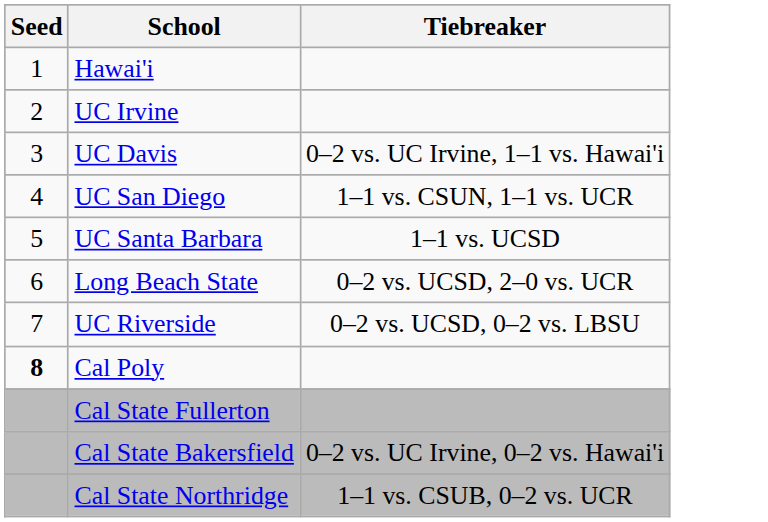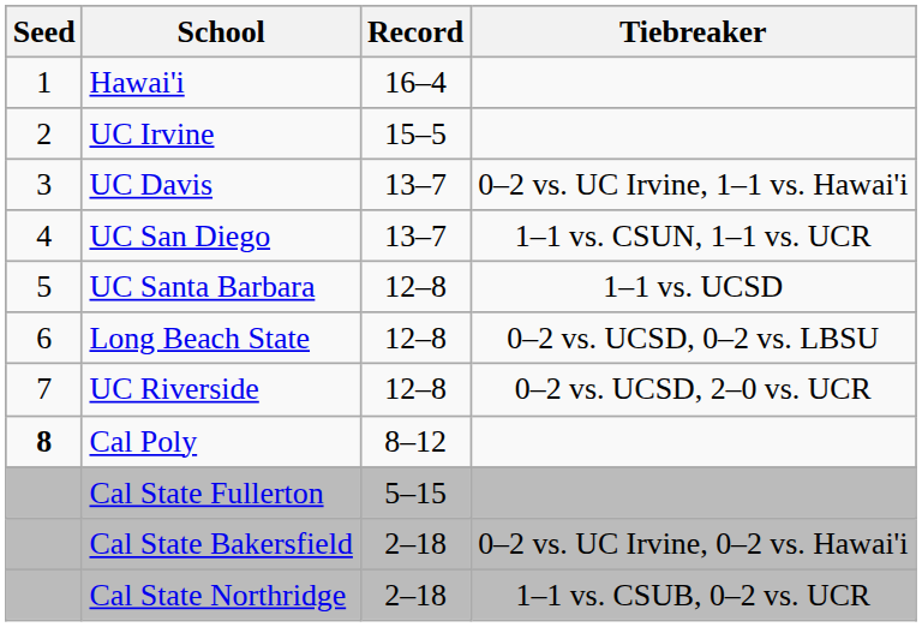 <table class="wikitable" style="white-space:nowrap; font-size:95%;text-align:center">
 <tr>
 <th>Seed</th>
 <th>School</th>
+<th>Record</th>
 <th>Tiebreaker</th>
 </tr>
 <tr>
 <td>1</td>
 <td align="left"><a href='#'>Hawai'i</a></td>
+<td>16–4</td>
 <td></td>
 </tr>
 <tr>
 <td>2</td>
 <td align="left"><a href='#'>UC Irvine</a></td>
+<td>15–5</td>
 <td></td>
 </tr>
 <tr>
 <td>3</td>
 <td align="left"><a href='#'>UC Davis</a></td>
+<td>13–7</td>
 <td>0–2 vs. UC Irvine, 1–1 vs. Hawai'i</td>
 </tr>
 <tr>
 <td>4</td>
 <td align="left"><a href='#'>UC San Diego</a></td>
+<td>13–7</td>
 <td>1–1 vs. CSUN, 1–1 vs. UCR</td>
 </tr>
 <tr>
 <td>5</td>
 <td align="left"><a href='#'>UC Santa Barbara</a></td>
+<td>12–8</td>
 <td>1–1 vs. UCSD</td>
 </tr>
 <tr>
 <td>6</td>
 <td align="left"><a href='#'>Long Beach State</a></td>
-<td>0–2 vs. UCSD, 2–0 vs. UCR</td>
+<td>12–8</td>
+<td>0–2 vs. UCSD, 0–2 vs. LBSU</td>
 </tr>
 <tr>
 <td>7</td>
 <td align="left"><a href='#'>UC Riverside</a></td>
-<td>0–2 vs. UCSD, 0–2 vs. LBSU</td>
+<td>12–8</td>
+<td>0–2 vs. UCSD, 2–0 vs. UCR</td>
 </tr>
 <tr>
 <td><strong>8</strong></td>
 <td align="left"><a href='#'>Cal Poly</a></td>
+<td>8–12</td>
 <td></td>
 </tr>
 <tr bgcolor="#bbbbbb">
 <td></td>
 <td align="left"><a href='#'>Cal State Fullerton</a></td>
+<td>5–15</td>
 <td></td>
 </tr>
 <tr bgcolor="#bbbbbb">
 <td></td>
 <td align="left"><a href='#'>Cal State Bakersfield</a></td>
+<td>2–18</td>
 <td>0–2 vs. UC Irvine, 0–2 vs. Hawai'i</td>
 </tr>
 <tr bgcolor="#bbbbbb">
 <td></td>
 <td align="left"><a href='#'>Cal State Northridge</a></td>
+<td>2–18</td>
 <td>1–1 vs. CSUB, 0–2 vs. UCR</td>
 </tr>
 </table>
